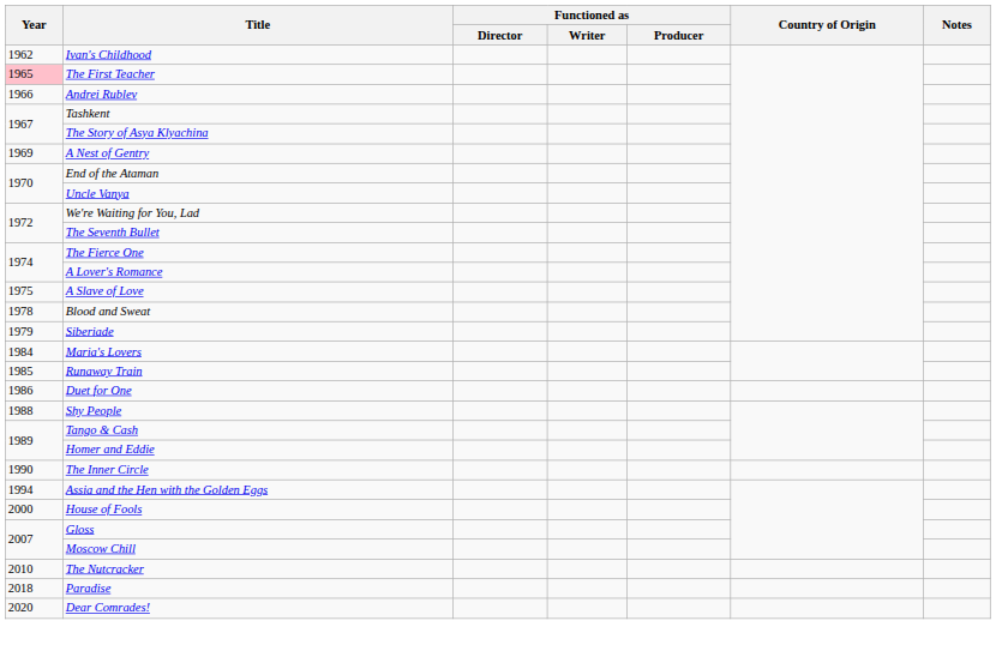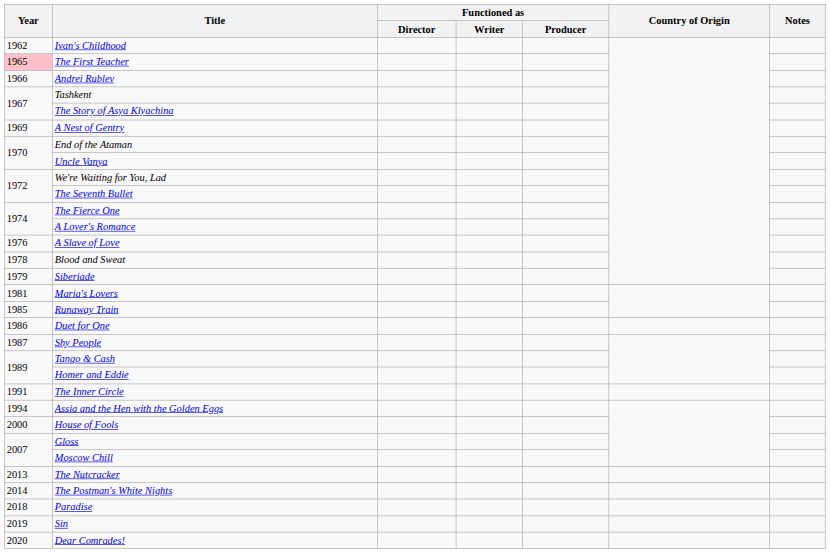 <table class="wikitable sortable" width="100%">
 <tr>
 <th rowspan="2">Year</th>
 <th rowspan="2">Title</th>
 <th colspan="3">Functioned as</th>
 <th rowspan="2">Country of Origin</th>
 <th rowspan="2">Notes</th>
 </tr>
 <tr>
 <th>Director</th>
 <th>Writer</th>
 <th>Producer</th>
 </tr>
 <tr>
 <td>1962</td>
 <td><em><a href='#'>Ivan's Childhood</a></em></td>
 <td></td>
 <td></td>
 <td></td>
 <td rowspan="15"></td>
 <td></td>
 </tr>
 <tr>
 <td style="background: pink;">1965</td>
 <td><em><a href='#'>The First Teacher</a></em></td>
 <td></td>
 <td></td>
 <td></td>
 <td></td>
 </tr>
 <tr>
 <td>1966</td>
 <td><em><a href='#'>Andrei Rublev</a></em></td>
 <td></td>
 <td></td>
 <td></td>
 <td></td>
 </tr>
 <tr>
 <td rowspan="2">1967</td>
 <td><em>Tashkent</em></td>
 <td></td>
 <td></td>
 <td></td>
 <td></td>
 </tr>
 <tr>
 <td><em><a href='#'>The Story of Asya Klyachina</a></em></td>
 <td></td>
 <td></td>
 <td></td>
 <td></td>
 </tr>
 <tr>
 <td>1969</td>
 <td><em><a href='#'>A Nest of Gentry</a></em></td>
 <td></td>
 <td></td>
 <td></td>
 <td></td>
 </tr>
 <tr>
 <td rowspan="2">1970</td>
 <td><em>End of the Ataman</em></td>
 <td></td>
 <td></td>
 <td></td>
 <td></td>
 </tr>
 <tr>
 <td><em><a href='#'>Uncle Vanya</a></em></td>
 <td></td>
 <td></td>
 <td></td>
 <td></td>
 </tr>
 <tr>
 <td rowspan="2">1972</td>
 <td><em>We're Waiting for You, Lad</em></td>
 <td></td>
 <td></td>
 <td></td>
 <td></td>
 </tr>
 <tr>
 <td><em><a href='#'>The Seventh Bullet</a></em></td>
 <td></td>
 <td></td>
 <td></td>
 <td></td>
 </tr>
 <tr>
 <td rowspan="2">1974</td>
 <td><em><a href='#'>The Fierce One</a></em></td>
 <td></td>
 <td></td>
 <td></td>
 <td></td>
 </tr>
 <tr>
 <td><em><a href='#'>A Lover's Romance</a></em></td>
 <td></td>
 <td></td>
 <td></td>
 <td></td>
 </tr>
 <tr>
-<td>1975</td>
+<td>1976</td>
 <td><em><a href='#'>A Slave of Love</a></em></td>
 <td></td>
 <td></td>
 <td></td>
 <td></td>
 </tr>
 <tr>
 <td>1978</td>
 <td><em>Blood and Sweat</em></td>
 <td></td>
 <td></td>
 <td></td>
 <td></td>
 </tr>
 <tr>
 <td>1979</td>
 <td><em><a href='#'>Siberiade</a></em></td>
 <td></td>
 <td></td>
 <td></td>
 <td></td>
 </tr>
 <tr>
-<td>1984</td>
+<td>1981</td>
 <td><em><a href='#'>Maria's Lovers</a></em></td>
 <td></td>
 <td></td>
 <td></td>
 <td rowspan="2"></td>
 <td></td>
 </tr>
 <tr>
 <td>1985</td>
 <td><em><a href='#'>Runaway Train</a></em></td>
 <td></td>
 <td></td>
 <td></td>
 <td></td>
 </tr>
 <tr>
 <td>1986</td>
 <td><em><a href='#'>Duet for One</a></em></td>
 <td></td>
 <td></td>
 <td></td>
 <td></td>
 <td></td>
 </tr>
 <tr>
-<td>1988</td>
+<td>1987</td>
 <td><em><a href='#'>Shy People</a></em></td>
 <td></td>
 <td></td>
 <td></td>
 <td rowspan="3"></td>
 <td></td>
 </tr>
 <tr>
 <td rowspan="2">1989</td>
 <td><em><a href='#'>Tango & Cash</a></em></td>
 <td></td>
 <td></td>
 <td></td>
 <td></td>
 </tr>
 <tr>
 <td><em><a href='#'>Homer and Eddie</a></em></td>
 <td></td>
 <td></td>
 <td></td>
 <td></td>
 </tr>
 <tr>
-<td>1990</td>
+<td>1991</td>
 <td><em><a href='#'>The Inner Circle</a></em></td>
 <td></td>
 <td></td>
 <td></td>
 <td> </td>
 <td></td>
 </tr>
 <tr>
 <td>1994</td>
 <td><em><a href='#'>Assia and the Hen with the Golden Eggs</a></em></td>
 <td></td>
 <td></td>
 <td></td>
 <td rowspan="4"></td>
 <td></td>
 </tr>
 <tr>
 <td>2000</td>
 <td><em><a href='#'>House of Fools</a></em></td>
 <td></td>
 <td></td>
 <td></td>
 <td></td>
 </tr>
 <tr>
 <td rowspan="2">2007</td>
 <td><em><a href='#'>Gloss</a></em></td>
 <td></td>
 <td></td>
 <td></td>
 <td></td>
 </tr>
 <tr>
 <td><em><a href='#'>Moscow Chill</a></em></td>
 <td></td>
 <td></td>
 <td></td>
 <td></td>
 </tr>
 <tr>
-<td>2010</td>
+<td>2013</td>
 <td><em><a href='#'>The Nutcracker</a></em></td>
+<td></td>
+<td></td>
+<td></td>
+<td></td>
+<td></td>
+</tr>
+<tr>
+<td>2014</td>
+<td><em><a href='#'>The Postman's White Nights</a></em></td>
 <td></td>
 <td></td>
 <td></td>
 <td></td>
 <td></td>
 </tr>
 <tr>
 <td>2018</td>
 <td><em><a href='#'>Paradise</a></em></td>
 <td></td>
 <td></td>
 <td></td>
 <td></td>
 <td></td>
 </tr>
 <tr>
+<td>2019</td>
+<td><em><a href='#'>Sin</a></em></td>
+<td></td>
+<td></td>
+<td></td>
+<td></td>
+<td></td>
+</tr>
+<tr>
 <td>2020</td>
 <td><em><a href='#'>Dear Comrades!</a></em></td>
 <td></td>
 <td></td>
 <td></td>
 <td></td>
 <td></td>
 </tr>
 </table>
